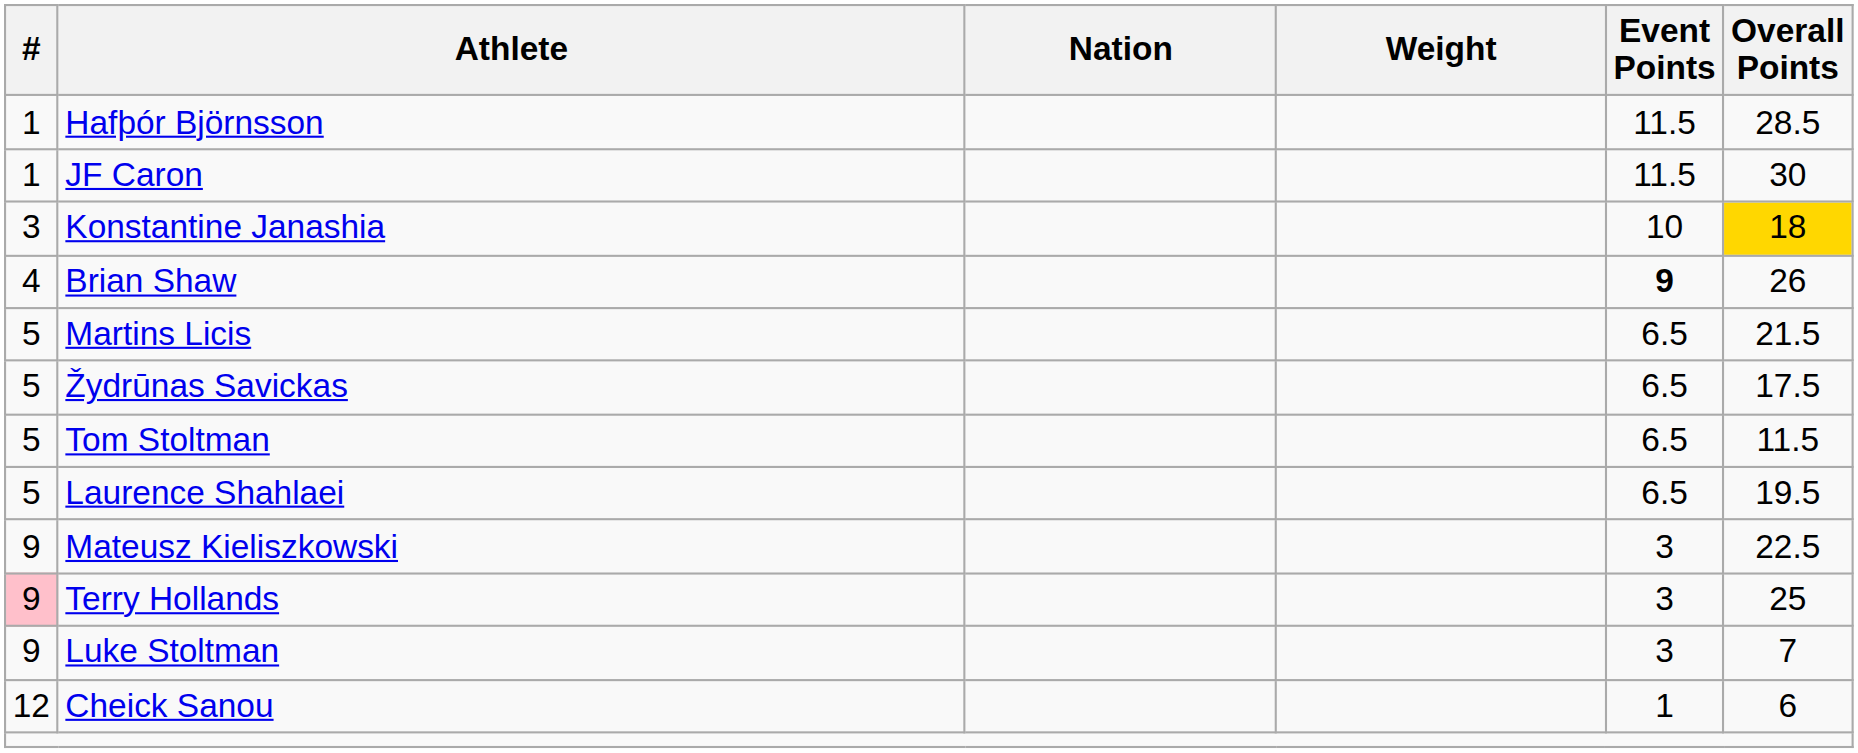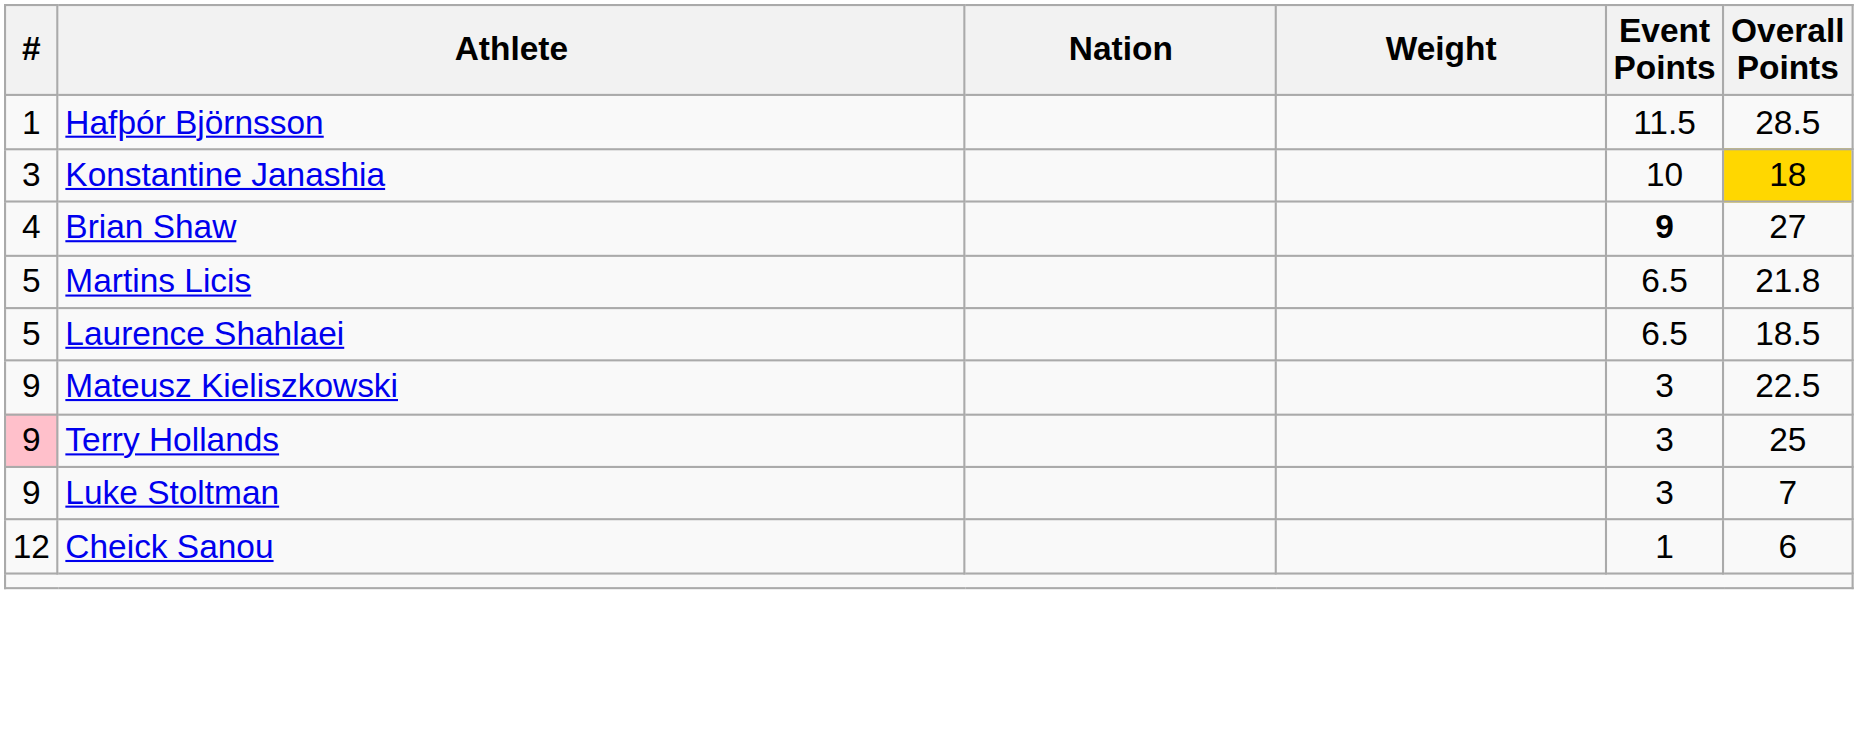 <table class="wikitable sortable" style="text-align:center;width: 70%;">
 <tr>
 <th scope="col" style="width: 10px;">#</th>
 <th scope="col">Athlete</th>
 <th scope="col">Nation</th>
 <th scope="col">Weight</th>
 <th scope="col" style="width: 10px;">Event Points</th>
 <th scope="col" style="width: 10px;">Overall Points</th>
 </tr>
 <tr>
 <td>1</td>
 <td align=left><a href='#'>Hafþór Björnsson</a></td>
 <td align=left></td>
 <td></td>
 <td>11.5</td>
 <td>28.5</td>
 </tr>
 <tr>
-<td>1</td>
-<td align=left><a href='#'>JF Caron</a></td>
-<td align=left></td>
-<td></td>
-<td>11.5</td>
-<td>30</td>
-</tr>
-<tr>
 <td>3</td>
 <td align=left><a href='#'>Konstantine Janashia</a></td>
 <td align=left></td>
 <td></td>
 <td>10</td>
 <td style="background: gold;">18</td>
 </tr>
 <tr>
 <td>4</td>
 <td align=left><a href='#'>Brian Shaw</a></td>
 <td align=left></td>
 <td></td>
 <td><strong>9</strong></td>
-<td>26</td>
+<td>27</td>
 </tr>
 <tr>
 <td>5</td>
 <td align=left><a href='#'>Martins Licis</a></td>
 <td align=left></td>
 <td></td>
 <td>6.5</td>
-<td>21.5</td>
-</tr>
-<tr>
-<td>5</td>
-<td align=left><a href='#'>Žydrūnas Savickas</a></td>
-<td align=left></td>
-<td></td>
-<td>6.5</td>
-<td>17.5</td>
-</tr>
-<tr>
-<td>5</td>
-<td align=left><a href='#'>Tom Stoltman</a></td>
-<td align=left></td>
-<td></td>
-<td>6.5</td>
-<td>11.5</td>
+<td>21.8</td>
 </tr>
 <tr>
 <td>5</td>
 <td align=left><a href='#'>Laurence Shahlaei</a></td>
 <td align=left></td>
 <td></td>
 <td>6.5</td>
-<td>19.5</td>
+<td>18.5</td>
 </tr>
 <tr>
 <td>9</td>
 <td align=left><a href='#'>Mateusz Kieliszkowski</a></td>
 <td align=left></td>
 <td></td>
 <td>3</td>
 <td>22.5</td>
 </tr>
 <tr>
 <td style="background: pink;">9</td>
 <td align=left><a href='#'>Terry Hollands</a></td>
 <td align=left></td>
 <td></td>
 <td>3</td>
 <td>25</td>
 </tr>
 <tr>
 <td>9</td>
 <td align=left><a href='#'>Luke Stoltman</a></td>
 <td align=left></td>
 <td></td>
 <td>3</td>
 <td>7</td>
 </tr>
 <tr>
 <td>12</td>
 <td align=left><a href='#'>Cheick Sanou</a></td>
 <td align=left></td>
 <td></td>
 <td>1</td>
 <td>6</td>
 </tr>
 <tr class="sortbottom">
 <td colspan="6"></td>
 </tr>
 </table>
